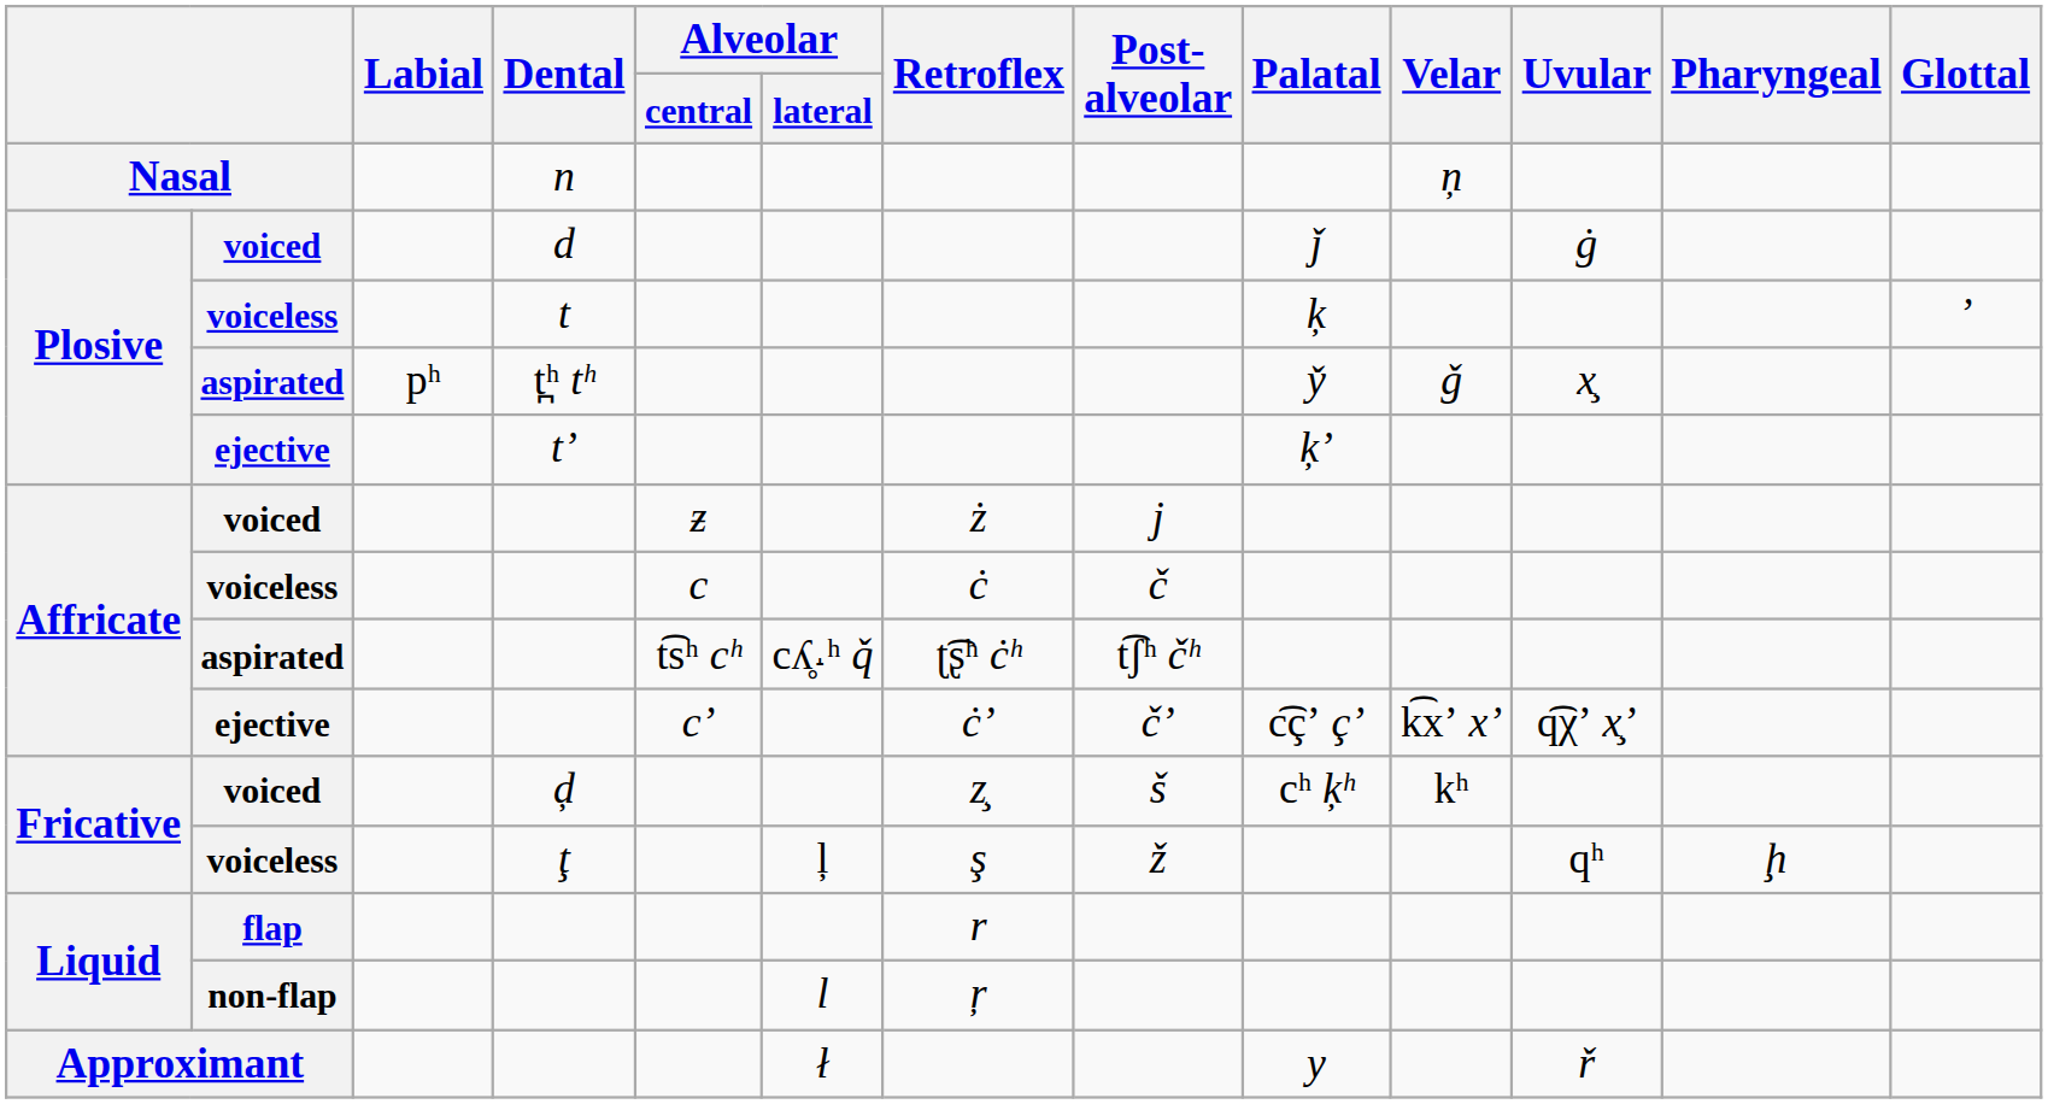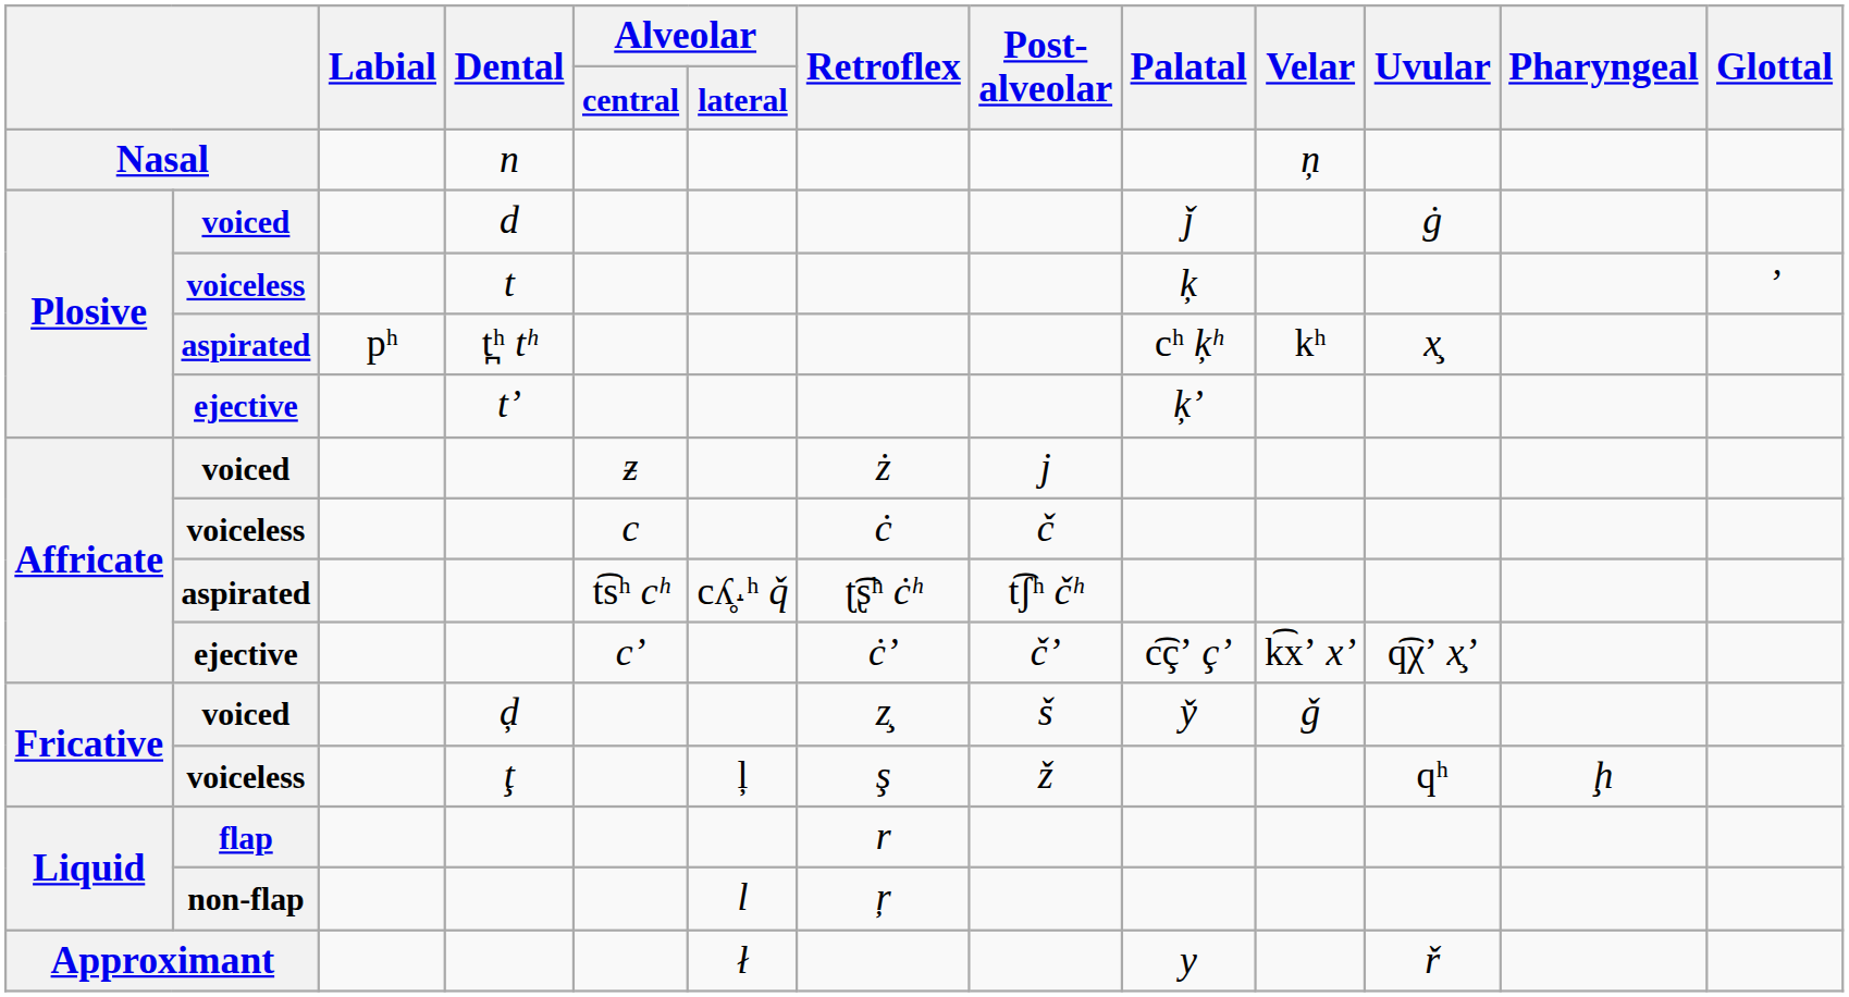 <table class="wikitable" style="text-align:center">
 <tr>
 <th colspan="2" rowspan="2"></th>
 <th rowspan="2"><a href='#'>Labial</a></th>
 <th rowspan="2"><a href='#'>Dental</a></th>
 <th colspan="2"><a href='#'>Alveolar</a></th>
 <th rowspan="2"><a href='#'>Retroflex</a></th>
 <th rowspan="2"><a href='#'>Post-<br>alveolar</a></th>
 <th rowspan="2"><a href='#'>Palatal</a></th>
 <th rowspan="2"><a href='#'>Velar</a></th>
 <th rowspan="2"><a href='#'>Uvular</a></th>
 <th rowspan="2"><a href='#'>Pharyngeal</a></th>
 <th rowspan="2"><a href='#'>Glottal</a></th>
 </tr>
 <tr>
 <th><small><a href='#'>central</a></small></th>
 <th><small><a href='#'>lateral</a></small></th>
 </tr>
 <tr>
 <th colspan="2"><a href='#'>Nasal</a></th>
 <td></td>
 <td> <em>n</em></td>
 <td></td>
 <td></td>
 <td></td>
 <td></td>
 <td></td>
 <td> <em>ņ</em></td>
 <td></td>
 <td></td>
 <td></td>
 </tr>
 <tr>
 <th rowspan="4"><a href='#'>Plosive</a></th>
 <th><small><a href='#'>voiced</a></small></th>
 <td></td>
 <td> <em>d</em></td>
 <td></td>
 <td></td>
 <td></td>
 <td></td>
 <td> <em>ǰ</em></td>
 <td></td>
 <td> <em>ġ</em></td>
 <td></td>
 <td></td>
 </tr>
 <tr>
 <th><small><a href='#'>voiceless</a></small></th>
 <td></td>
 <td> <em>t</em></td>
 <td></td>
 <td></td>
 <td></td>
 <td></td>
 <td> <em>ķ</em></td>
 <td></td>
 <td></td>
 <td></td>
 <td> <em>’</em></td>
 </tr>
 <tr>
 <th><small><a href='#'>aspirated</a></small></th>
 <td>pʰ</td>
 <td>t̪ʰ <em>tʰ</em></td>
 <td></td>
 <td></td>
 <td></td>
 <td></td>
-<td> <em>y̌</em></td>
-<td> <em>ǧ</em></td>
+<td>cʰ <em>ķʰ</em></td>
+<td>kʰ</td>
 <td> <em>x̧</em></td>
 <td></td>
 <td></td>
 </tr>
 <tr>
 <th><small><a href='#'>ejective</a></small></th>
 <td></td>
 <td> <em>tʼ</em></td>
 <td></td>
 <td></td>
 <td></td>
 <td></td>
 <td> <em>ķʼ</em></td>
 <td></td>
 <td></td>
 <td></td>
 <td></td>
 </tr>
 <tr>
 <th rowspan="4"><a href='#'>Affricate</a></th>
 <th><small>voiced</small></th>
 <td></td>
 <td></td>
 <td> <em>ƶ</em></td>
 <td></td>
 <td> <em>ż</em></td>
 <td> <em>j</em></td>
 <td></td>
 <td></td>
 <td></td>
 <td></td>
 <td></td>
 </tr>
 <tr>
 <th><small>voiceless</small></th>
 <td></td>
 <td></td>
 <td> <em>c</em></td>
 <td></td>
 <td> <em>ċ</em></td>
 <td> <em>č</em></td>
 <td></td>
 <td></td>
 <td></td>
 <td></td>
 <td></td>
 </tr>
 <tr>
 <th><small>aspirated</small></th>
 <td></td>
 <td></td>
 <td>t͡sʰ <em>cʰ</em></td>
 <td>cʎ̥˔ʰ <em>q̌</em></td>
 <td>ʈ͡ʂʰ <em>ċʰ</em></td>
 <td>t͡ʃʰ <em>čʰ</em></td>
 <td></td>
 <td></td>
 <td></td>
 <td></td>
 <td></td>
 </tr>
 <tr>
 <th><small>ejective</small></th>
 <td></td>
 <td></td>
 <td> <em>c’</em></td>
 <td></td>
 <td> <em>ċʼ</em></td>
 <td> <em>č’</em></td>
 <td>c͡çʼ <em>çʼ</em></td>
 <td>k͡xʼ <em>xʼ</em></td>
 <td>q͡χʼ <em>x̧ʼ</em></td>
 <td></td>
 <td></td>
 </tr>
 <tr>
 <th rowspan="2"><a href='#'>Fricative</a></th>
 <th><small>voiced</small></th>
 <td></td>
 <td> <em>ḑ</em></td>
 <td></td>
 <td></td>
 <td> <em>z̧</em></td>
 <td> <em>š</em></td>
-<td>cʰ <em>ķʰ</em></td>
-<td>kʰ</td>
+<td> <em>y̌</em></td>
+<td> <em>ǧ</em></td>
 <td></td>
 <td></td>
 <td></td>
 </tr>
 <tr>
 <th><small>voiceless</small></th>
 <td></td>
 <td> <em>ţ</em></td>
 <td></td>
 <td> ļ</td>
 <td> <em>ş</em></td>
 <td> <em>ž</em></td>
 <td></td>
 <td></td>
 <td>qʰ</td>
 <td> <em>ḩ</em></td>
 <td></td>
 </tr>
 <tr>
 <th rowspan="2"><a href='#'>Liquid</a></th>
 <th><small><a href='#'>flap</a></small></th>
 <td></td>
 <td></td>
 <td></td>
 <td></td>
 <td> <em>r</em></td>
 <td></td>
 <td></td>
 <td></td>
 <td></td>
 <td></td>
 <td></td>
 </tr>
 <tr>
 <th><small>non-flap</small></th>
 <td></td>
 <td></td>
 <td></td>
 <td> <em>l</em></td>
 <td> <em>ŗ</em></td>
 <td></td>
 <td></td>
 <td></td>
 <td></td>
 <td></td>
 <td></td>
 </tr>
 <tr>
 <th colspan="2"><a href='#'>Approximant</a></th>
 <td></td>
 <td></td>
 <td></td>
 <td> <em>ł</em></td>
 <td></td>
 <td></td>
 <td> <em>y</em></td>
 <td></td>
 <td> <em>ř</em></td>
 <td></td>
 <td></td>
 </tr>
 </table>
